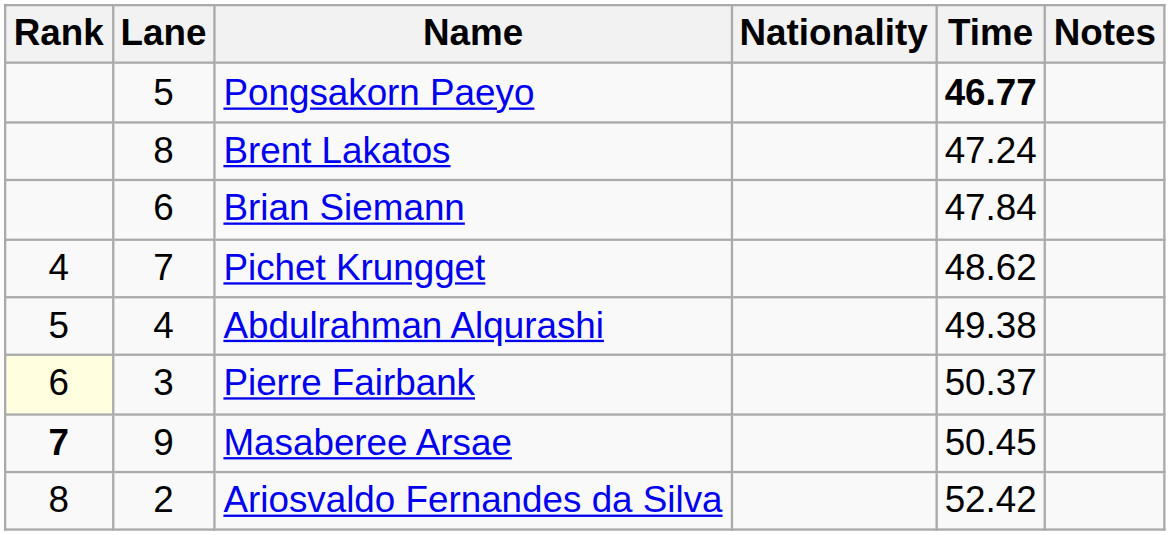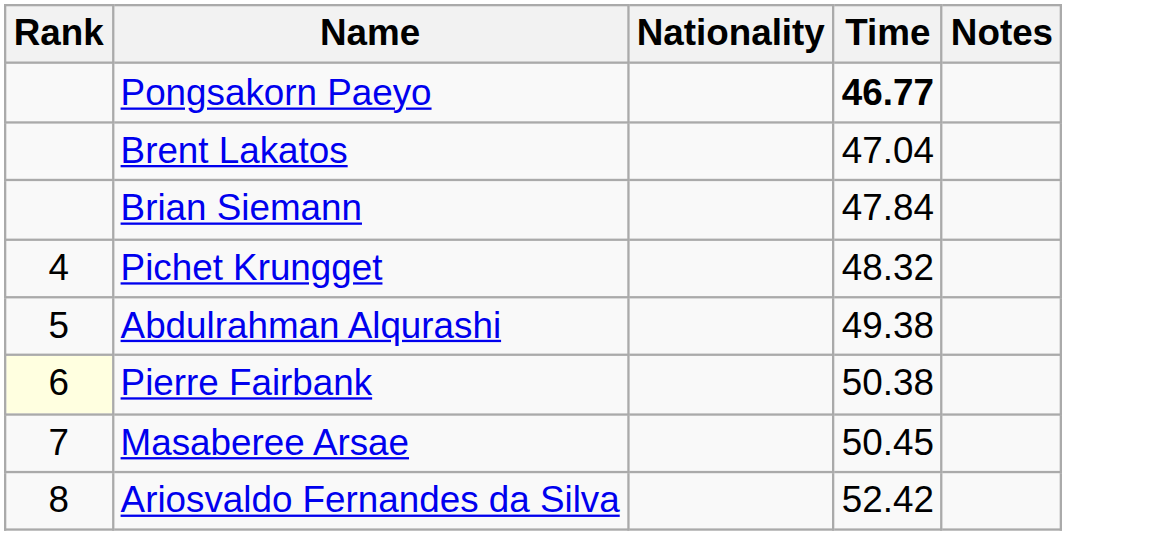 <table class="wikitable sortable" style="text-align:center">
 <tr>
 <th>Rank</th>
-<th>Lane</th>
 <th>Name</th>
 <th>Nationality</th>
 <th>Time</th>
 <th>Notes</th>
 </tr>
 <tr>
 <td></td>
-<td>5</td>
 <td align="left"><a href='#'>Pongsakorn Paeyo</a></td>
 <td align="left"></td>
 <td><strong>46.77</strong></td>
 <td></td>
 </tr>
 <tr>
 <td></td>
-<td>8</td>
 <td align="left"><a href='#'>Brent Lakatos</a></td>
 <td align="left"></td>
-<td>47.24</td>
+<td>47.04</td>
 <td></td>
 </tr>
 <tr>
 <td></td>
-<td>6</td>
 <td align="left"><a href='#'>Brian Siemann</a></td>
 <td align="left"></td>
 <td>47.84</td>
 <td></td>
 </tr>
 <tr>
 <td>4</td>
-<td>7</td>
 <td align="left"><a href='#'>Pichet Krungget</a></td>
 <td align="left"></td>
-<td>48.62</td>
+<td>48.32</td>
 <td></td>
 </tr>
 <tr>
 <td>5</td>
-<td>4</td>
 <td align="left"><a href='#'>Abdulrahman Alqurashi</a></td>
 <td align="left"></td>
 <td>49.38</td>
 <td></td>
 </tr>
 <tr>
 <td style="background: lightyellow;">6</td>
-<td>3</td>
 <td align="left"><a href='#'>Pierre Fairbank</a></td>
 <td align="left"></td>
-<td>50.37</td>
+<td>50.38</td>
 <td></td>
 </tr>
 <tr>
-<td><strong>7</strong></td>
-<td>9</td>
+<td>7</td>
 <td align="left"><a href='#'>Masaberee Arsae</a></td>
 <td align="left"></td>
 <td>50.45</td>
 <td></td>
 </tr>
 <tr>
 <td>8</td>
-<td>2</td>
 <td align="left"><a href='#'>Ariosvaldo Fernandes da Silva</a></td>
 <td align="left"></td>
 <td>52.42</td>
 <td></td>
 </tr>
 </table>
